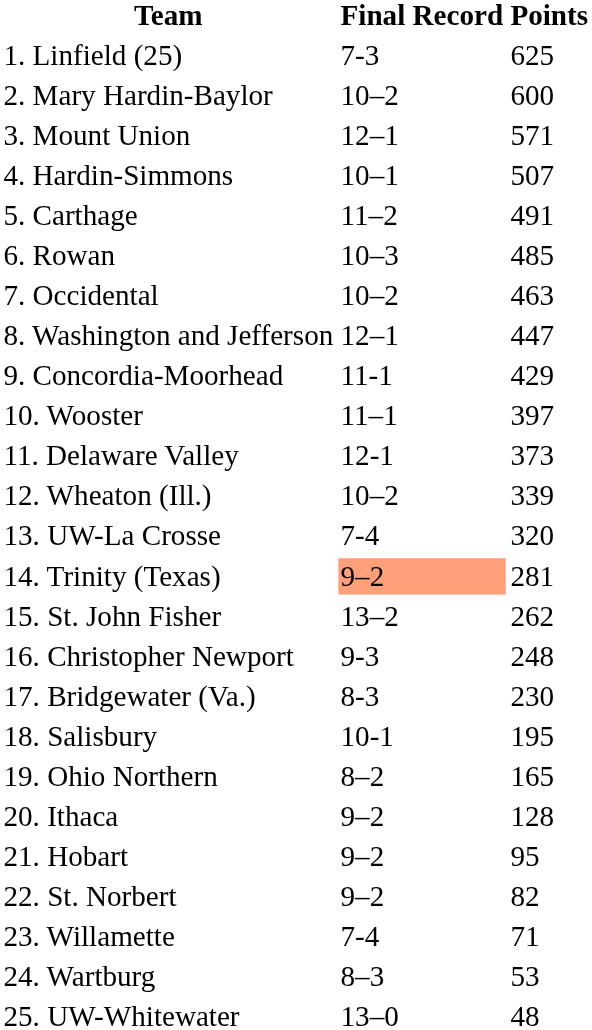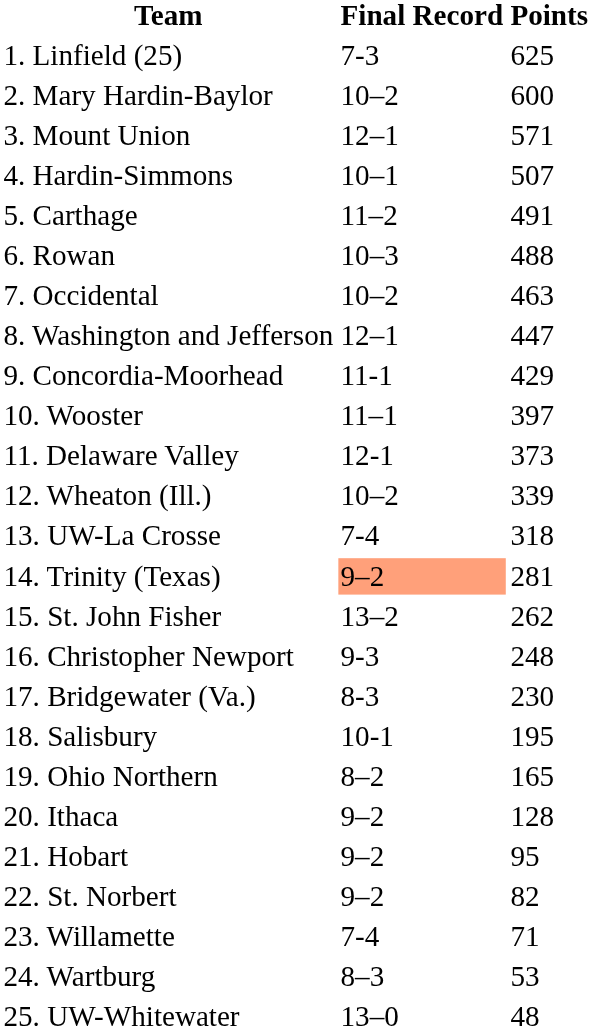 <table>
 <tr>
 <th>Team</th>
 <th>Final Record</th>
 <th>Points</th>
 </tr>
 <tr>
 <td>1. Linfield (25)</td>
 <td>7-3</td>
 <td>625</td>
 </tr>
 <tr>
 <td>2. Mary Hardin-Baylor</td>
 <td>10–2</td>
 <td>600</td>
 </tr>
 <tr>
 <td>3. Mount Union</td>
 <td>12–1</td>
 <td>571</td>
 </tr>
 <tr>
 <td>4. Hardin-Simmons</td>
 <td>10–1</td>
 <td>507</td>
 </tr>
 <tr>
 <td>5. Carthage</td>
 <td>11–2</td>
 <td>491</td>
 </tr>
 <tr>
 <td>6. Rowan</td>
 <td>10–3</td>
-<td>485</td>
+<td>488</td>
 </tr>
 <tr>
 <td>7. Occidental</td>
 <td>10–2</td>
 <td>463</td>
 </tr>
 <tr>
 <td>8. Washington and Jefferson</td>
 <td>12–1</td>
 <td>447</td>
 </tr>
 <tr>
 <td>9. Concordia-Moorhead</td>
 <td>11-1</td>
 <td>429</td>
 </tr>
 <tr>
 <td>10. Wooster</td>
 <td>11–1</td>
 <td>397</td>
 </tr>
 <tr>
 <td>11. Delaware Valley</td>
 <td>12-1</td>
 <td>373</td>
 </tr>
 <tr>
 <td>12. Wheaton (Ill.)</td>
 <td>10–2</td>
 <td>339</td>
 </tr>
 <tr>
 <td>13. UW-La Crosse</td>
 <td>7-4</td>
-<td>320</td>
+<td>318</td>
 </tr>
 <tr>
 <td>14. Trinity (Texas)</td>
 <td style="background: lightsalmon;">9–2</td>
 <td>281</td>
 </tr>
 <tr>
 <td>15. St. John Fisher</td>
 <td>13–2</td>
 <td>262</td>
 </tr>
 <tr>
 <td>16. Christopher Newport</td>
 <td>9-3</td>
 <td>248</td>
 </tr>
 <tr>
 <td>17.  	Bridgewater (Va.)</td>
 <td>8-3</td>
 <td>230</td>
 </tr>
 <tr>
 <td>18. Salisbury</td>
 <td>10-1</td>
 <td>195</td>
 </tr>
 <tr>
 <td>19. Ohio Northern</td>
 <td>8–2</td>
 <td>165</td>
 </tr>
 <tr>
 <td>20. Ithaca</td>
 <td>9–2</td>
 <td>128</td>
 </tr>
 <tr>
 <td>21. Hobart</td>
 <td>9–2</td>
 <td>95</td>
 </tr>
 <tr>
 <td>22. St. Norbert</td>
 <td>9–2</td>
 <td>82</td>
 </tr>
 <tr>
 <td>23. Willamette</td>
 <td>7-4</td>
 <td>71</td>
 </tr>
 <tr>
 <td>24. Wartburg</td>
 <td>8–3</td>
 <td>53</td>
 </tr>
 <tr>
 <td>25. UW-Whitewater</td>
 <td>13–0</td>
 <td>48</td>
 </tr>
 </table>
